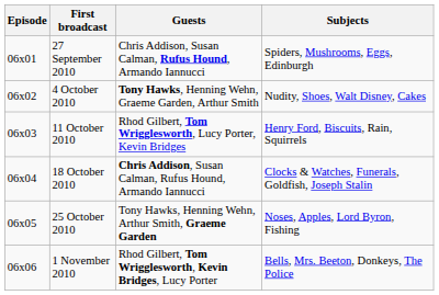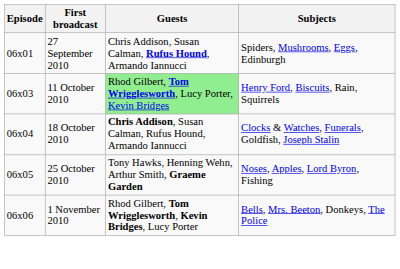 <table class="wikitable" style="width:95%;">
 <tr>
 <th>Episode</th>
 <th>First broadcast</th>
 <th>Guests</th>
 <th style="width:40%;">Subjects</th>
 </tr>
 <tr>
 <td>06x01</td>
 <td>27 September 2010</td>
 <td>Chris Addison, Susan Calman, <strong><a href='#'>Rufus Hound</a></strong>, Armando Iannucci</td>
 <td>Spiders, <a href='#'>Mushrooms</a>, <a href='#'>Eggs</a>, Edinburgh</td>
 </tr>
 <tr>
-<td>06x02</td>
-<td>4 October 2010</td>
-<td><strong>Tony Hawks</strong>, Henning Wehn, Graeme Garden, Arthur Smith</td>
-<td>Nudity, <a href='#'>Shoes</a>, <a href='#'>Walt Disney</a>, <a href='#'>Cakes</a></td>
-</tr>
-<tr>
 <td>06x03</td>
 <td>11 October 2010</td>
-<td>Rhod Gilbert, <strong><a href='#'>Tom Wrigglesworth</a></strong>, Lucy Porter, <a href='#'>Kevin Bridges</a></td>
+<td style="background: lightgreen;">Rhod Gilbert, <strong><a href='#'>Tom Wrigglesworth</a></strong>, Lucy Porter, <a href='#'>Kevin Bridges</a></td>
 <td><a href='#'>Henry Ford</a>, <a href='#'>Biscuits</a>, Rain, Squirrels</td>
 </tr>
 <tr>
 <td>06x04</td>
 <td>18 October 2010</td>
 <td><strong>Chris Addison</strong>, Susan Calman, Rufus Hound, Armando Iannucci</td>
 <td><a href='#'>Clocks</a> & <a href='#'>Watches</a>, <a href='#'>Funerals</a>, Goldfish, <a href='#'>Joseph Stalin</a></td>
 </tr>
 <tr>
 <td>06x05</td>
 <td>25 October 2010</td>
 <td>Tony Hawks, Henning Wehn, Arthur Smith, <strong>Graeme Garden</strong></td>
 <td><a href='#'>Noses</a>, <a href='#'>Apples</a>, <a href='#'>Lord Byron</a>, Fishing</td>
 </tr>
 <tr>
 <td>06x06</td>
 <td>1 November 2010</td>
 <td>Rhod Gilbert, <strong>Tom Wrigglesworth</strong>, <strong>Kevin Bridges</strong>, Lucy Porter</td>
 <td><a href='#'>Bells</a>, <a href='#'>Mrs. Beeton</a>, Donkeys, <a href='#'>The Police</a></td>
 </tr>
 </table>
